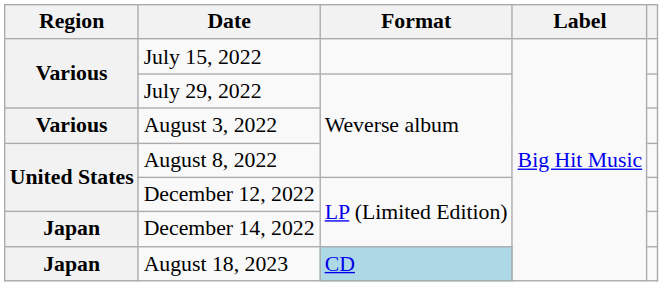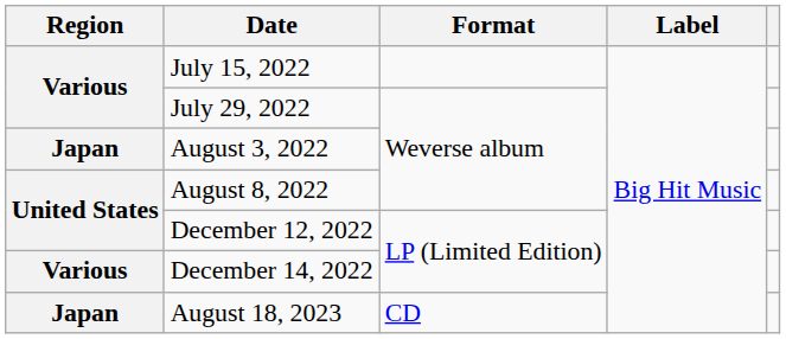 <table class="wikitable plainrowheaders">
 <tr>
 <th scope="col">Region</th>
 <th scope="col">Date</th>
 <th scope="col">Format</th>
 <th scope="col">Label</th>
 <th scope="col"></th>
 </tr>
 <tr>
 <th scope="row" rowspan="2">Various</th>
 <td>July 15, 2022</td>
 <td></td>
 <td rowspan="7"><a href='#'>Big Hit Music</a></td>
 <td style="text-align:center;"></td>
 </tr>
 <tr>
 <td>July 29, 2022</td>
 <td rowspan="3">Weverse album</td>
 <td style="text-align:center;"></td>
 </tr>
 <tr>
-<th scope="row">Various</th>
+<th scope="row">Japan</th>
 <td>August 3, 2022</td>
 <td style="text-align:center;"></td>
 </tr>
 <tr>
 <th rowspan="2" scope="row">United States</th>
 <td>August 8, 2022</td>
 <td style="text-align:center;"></td>
 </tr>
 <tr>
 <td>December 12, 2022</td>
 <td rowspan="2"><a href='#'>LP</a> (Limited Edition)</td>
 <td style="text-align:center;"></td>
 </tr>
 <tr>
-<th scope="row">Japan</th>
+<th scope="row">Various</th>
 <td>December 14, 2022</td>
 <td style="text-align:center;"></td>
 </tr>
 <tr>
 <th scope="row">Japan</th>
 <td>August 18, 2023</td>
-<td style="background: lightblue;"><a href='#'>CD</a></td>
+<td><a href='#'>CD</a></td>
 <td style="text-align:center;"></td>
 </tr>
 </table>
